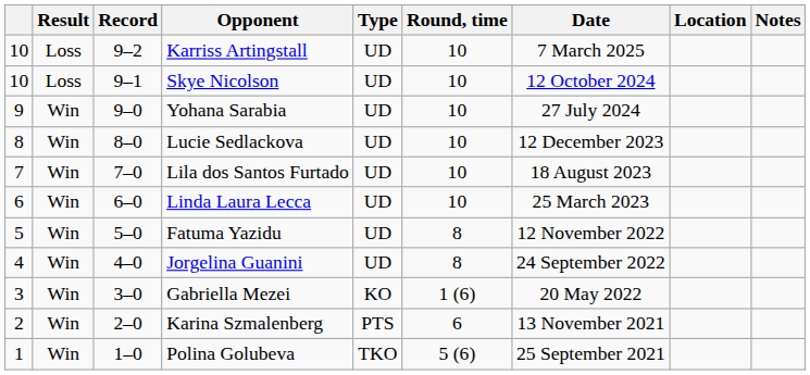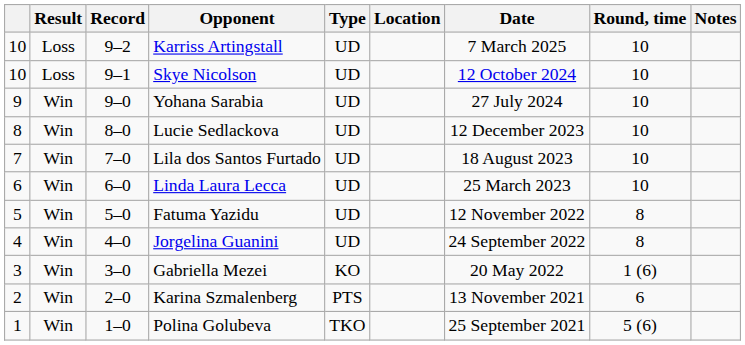 <table class="wikitable" style="text-align:center">
 <tr>
 <th></th>
 <th>Result</th>
 <th>Record</th>
 <th>Opponent</th>
 <th>Type</th>
+<th>Location</th>
+<th>Date</th>
 <th>Round, time</th>
-<th>Date</th>
-<th>Location</th>
 <th>Notes</th>
 </tr>
 <tr>
 <td>10</td>
 <td>Loss</td>
 <td>9–2</td>
 <td align=left><a href='#'>Karriss Artingstall</a></td>
 <td>UD</td>
+<td align=left></td>
+<td>7 March 2025</td>
 <td>10</td>
-<td>7 March 2025</td>
-<td align=left></td>
 <td align=left></td>
 </tr>
 <tr>
 <td>10</td>
 <td>Loss</td>
 <td>9–1</td>
 <td align=left><a href='#'>Skye Nicolson</a></td>
 <td>UD</td>
+<td align=left></td>
+<td><a href='#'>12 October 2024</a></td>
 <td>10</td>
-<td><a href='#'>12 October 2024</a></td>
-<td align=left></td>
 <td align=left></td>
 </tr>
 <tr>
 <td>9</td>
 <td>Win</td>
 <td>9–0</td>
 <td align=left>Yohana Sarabia</td>
 <td>UD</td>
+<td align=left></td>
+<td>27 July 2024</td>
 <td>10</td>
-<td>27 July 2024</td>
-<td align=left></td>
 <td align=left></td>
 </tr>
 <tr>
 <td>8</td>
 <td>Win</td>
 <td>8–0</td>
 <td align=left>Lucie Sedlackova</td>
 <td>UD</td>
+<td align=left></td>
+<td>12 December 2023</td>
 <td>10</td>
-<td>12 December 2023</td>
-<td align=left></td>
 <td align=left></td>
 </tr>
 <tr>
 <td>7</td>
 <td>Win</td>
 <td>7–0</td>
 <td align=left>Lila dos Santos Furtado</td>
 <td>UD</td>
+<td align=left></td>
+<td>18 August 2023</td>
 <td>10</td>
-<td>18 August 2023</td>
-<td align=left></td>
 <td align=left></td>
 </tr>
 <tr>
 <td>6</td>
 <td>Win</td>
 <td>6–0</td>
 <td align=left><a href='#'>Linda Laura Lecca</a></td>
 <td>UD</td>
+<td align=left></td>
+<td>25 March 2023</td>
 <td>10</td>
-<td>25 March 2023</td>
-<td align=left></td>
 <td align=left></td>
 </tr>
 <tr>
 <td>5</td>
 <td>Win</td>
 <td>5–0</td>
 <td align=left>Fatuma Yazidu</td>
 <td>UD</td>
+<td align=left></td>
+<td>12 November 2022</td>
 <td>8</td>
-<td>12 November 2022</td>
-<td align=left></td>
 <td></td>
 </tr>
 <tr>
 <td>4</td>
 <td>Win</td>
 <td>4–0</td>
 <td align=left><a href='#'>Jorgelina Guanini</a></td>
 <td>UD</td>
+<td align=left></td>
+<td>24 September 2022</td>
 <td>8</td>
-<td>24 September 2022</td>
-<td align=left></td>
 <td align=left></td>
 </tr>
 <tr>
 <td>3</td>
 <td>Win</td>
 <td>3–0</td>
 <td align=left>Gabriella Mezei</td>
 <td>KO</td>
+<td align=left></td>
+<td>20 May 2022</td>
 <td>1 (6)</td>
-<td>20 May 2022</td>
-<td align=left></td>
 <td></td>
 </tr>
 <tr>
 <td>2</td>
 <td>Win</td>
 <td>2–0</td>
 <td align=left>Karina Szmalenberg</td>
 <td>PTS</td>
+<td align=left></td>
+<td>13 November 2021</td>
 <td>6</td>
-<td>13 November 2021</td>
-<td align=left></td>
 <td></td>
 </tr>
 <tr>
 <td>1</td>
 <td>Win</td>
 <td>1–0</td>
 <td align=left>Polina Golubeva</td>
 <td>TKO</td>
+<td align=left></td>
+<td>25 September 2021</td>
 <td>5 (6)</td>
-<td>25 September 2021</td>
-<td align=left></td>
 <td></td>
 </tr>
 </table>
